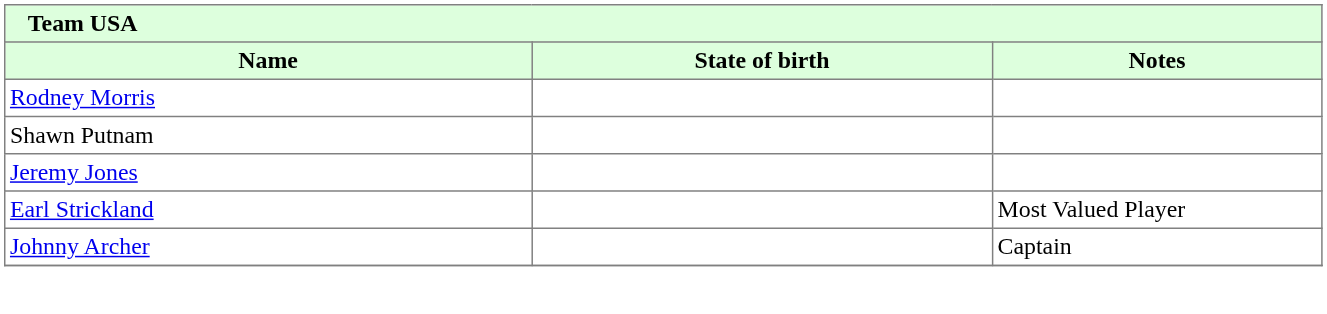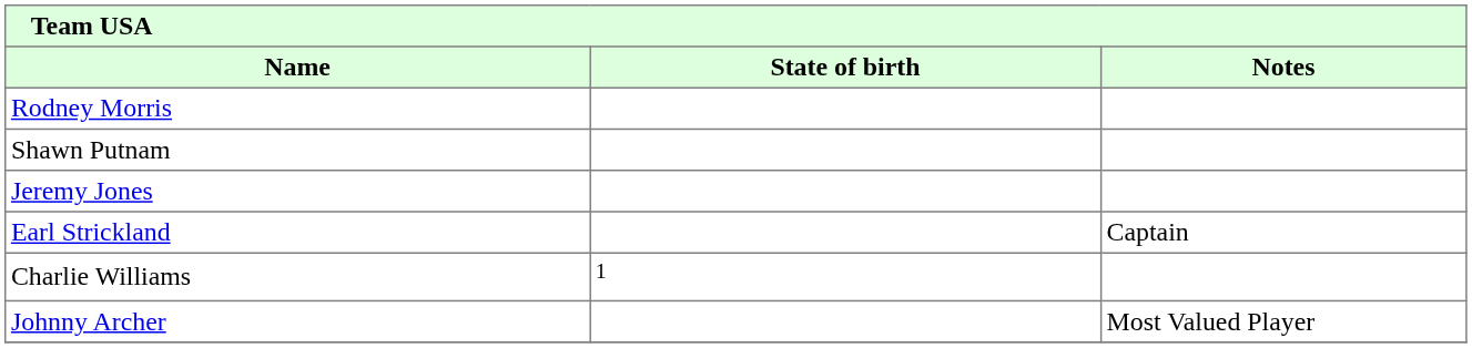 <table border="1" cellpadding="3" width="70%" style="border-collapse: collapse;">
 <tr bgcolor="#ddffdd">
 <td colspan=3>   <strong>Team USA</strong></td>
 </tr>
 <tr bgcolor="#ddffdd">
 <th width=40%>Name</th>
 <th width=35%>State of birth</th>
 <th width=25%>Notes</th>
 </tr>
 <tr>
 <td><a href='#'>Rodney Morris</a></td>
 <td></td>
 <td></td>
 </tr>
 <tr>
 <td>Shawn Putnam</td>
 <td></td>
 <td></td>
 </tr>
 <tr>
 <td><a href='#'>Jeremy Jones</a></td>
 <td></td>
 <td></td>
 </tr>
 <tr>
 <td><a href='#'>Earl Strickland</a></td>
 <td></td>
-<td>Most Valued Player</td>
+<td>Captain</td>
+</tr>
+<tr>
+<td>Charlie Williams</td>
+<td><sup>1</sup></td>
+<td></td>
 </tr>
 <tr>
 <td><a href='#'>Johnny Archer</a></td>
 <td></td>
-<td>Captain</td>
+<td>Most Valued Player</td>
 </tr>
 <tr>
 </tr>
 </table>
